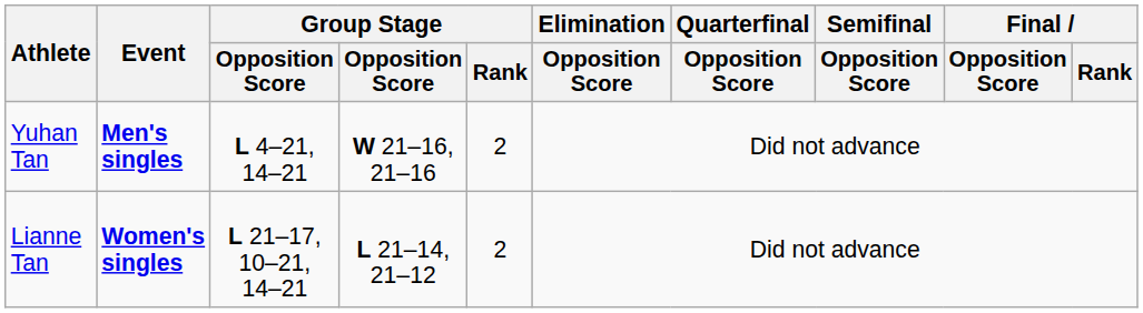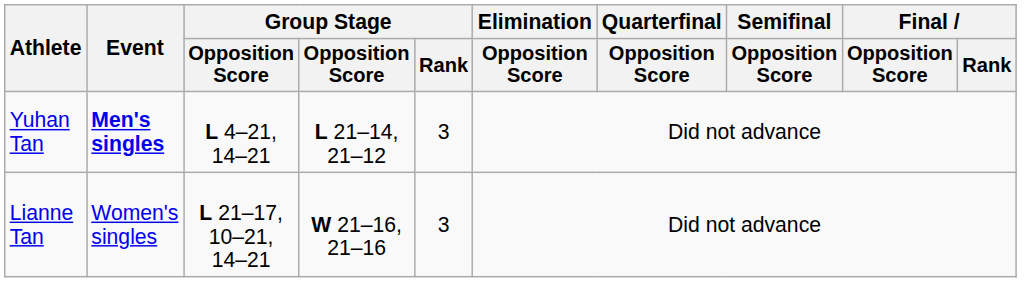 <table class="wikitable" style="font-size:90%">
 <tr>
 <th rowspan=2>Athlete</th>
 <th rowspan=2>Event</th>
 <th colspan=3>Group Stage</th>
 <th>Elimination</th>
 <th>Quarterfinal</th>
 <th>Semifinal</th>
 <th colspan=2>Final / </th>
 </tr>
 <tr style="font-size:95%">
 <th>Opposition<br>Score</th>
 <th>Opposition<br>Score</th>
 <th>Rank</th>
 <th>Opposition<br>Score</th>
 <th>Opposition<br>Score</th>
 <th>Opposition<br>Score</th>
 <th>Opposition<br>Score</th>
 <th>Rank</th>
 </tr>
 <tr align=center>
 <td align=left><a href='#'>Yuhan Tan</a></td>
 <td align=left><strong><a href='#'>Men's singles</a></strong></td>
 <td><br><strong>L</strong> 4–21, 14–21</td>
-<td><br><strong>W</strong> 21–16, 21–16</td>
-<td>2</td>
+<td><br><strong>L</strong> 21–14, 21–12</td>
+<td>3</td>
 <td colspan=5>Did not advance</td>
 </tr>
 <tr align=center>
 <td align=left><a href='#'>Lianne Tan</a></td>
-<td align=left><strong><a href='#'>Women's singles</a></strong></td>
+<td align=left><a href='#'>Women's singles</a></td>
 <td><br><strong>L</strong> 21–17, 10–21, 14–21</td>
-<td><br><strong>L</strong> 21–14, 21–12</td>
-<td>2</td>
+<td><br><strong>W</strong> 21–16, 21–16</td>
+<td>3</td>
 <td colspan=5>Did not advance</td>
 </tr>
 </table>
